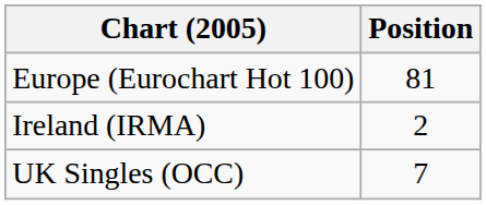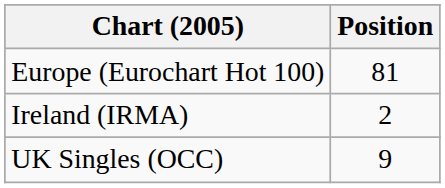 <table class="wikitable sortable">
 <tr>
 <th>Chart (2005)</th>
 <th>Position</th>
 </tr>
 <tr>
 <td>Europe (Eurochart Hot 100)</td>
 <td style="text-align:center;">81</td>
 </tr>
 <tr>
 <td>Ireland (IRMA)</td>
 <td style="text-align:center;">2</td>
 </tr>
 <tr>
 <td>UK Singles (OCC)</td>
-<td style="text-align:center;">7</td>
+<td style="text-align:center;">9</td>
 </tr>
 </table>
